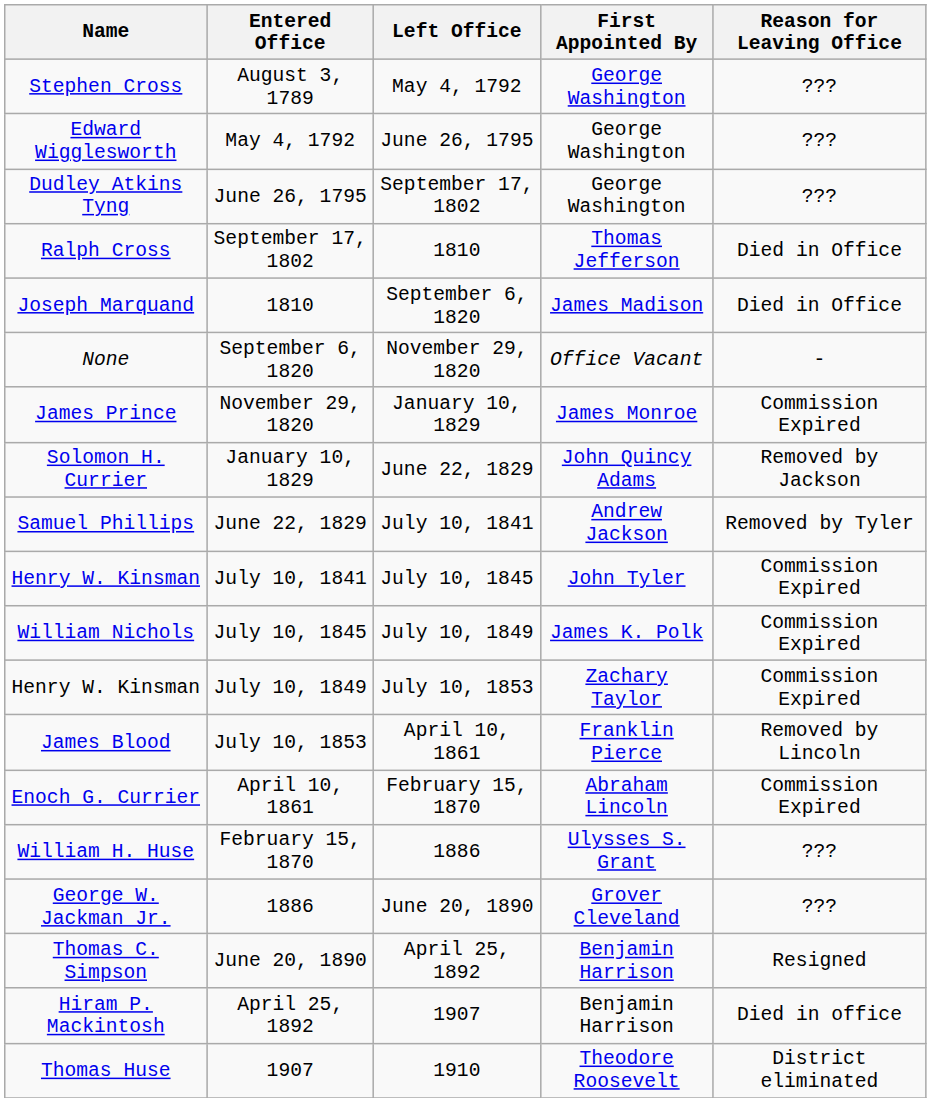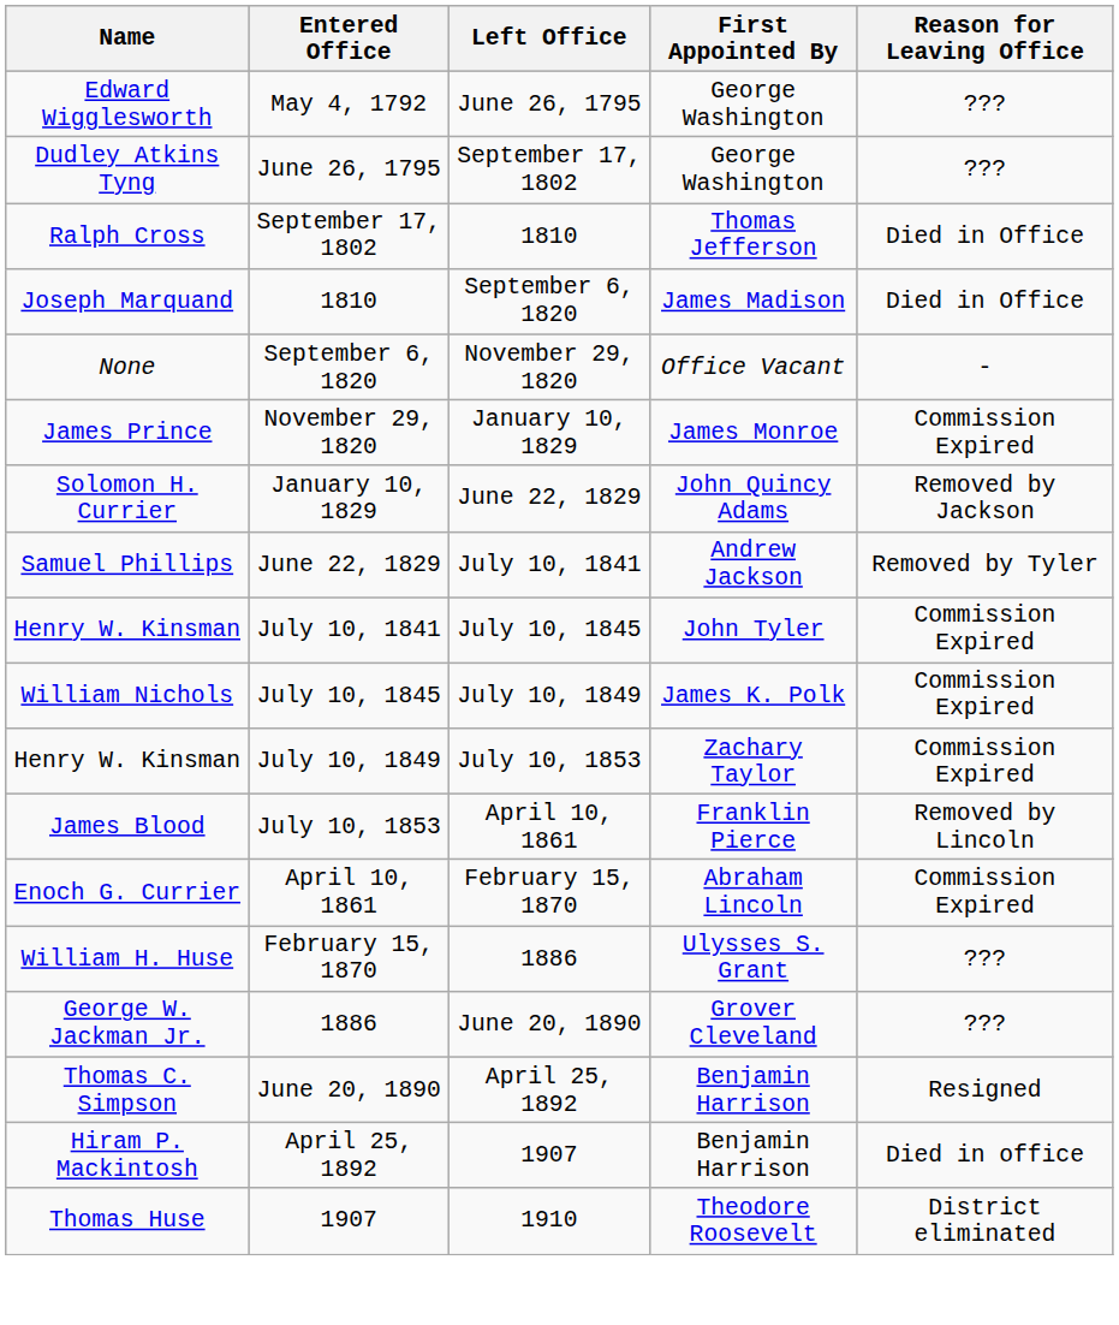 <table class="wikitable" style="text-align: center;">
 <tr>
 <th>Name</th>
 <th>Entered Office</th>
 <th>Left Office</th>
 <th>First Appointed By</th>
 <th>Reason for Leaving Office</th>
-</tr>
-<tr>
-<td><a href='#'>Stephen Cross</a></td>
-<td>August 3, 1789</td>
-<td>May 4, 1792</td>
-<td><a href='#'>George Washington</a></td>
-<td>???</td>
 </tr>
 <tr>
 <td><a href='#'>Edward Wigglesworth</a></td>
 <td>May 4, 1792</td>
 <td>June 26, 1795</td>
 <td>George Washington</td>
 <td>???</td>
 </tr>
 <tr>
 <td><a href='#'>Dudley Atkins Tyng</a></td>
 <td>June 26, 1795</td>
 <td>September 17, 1802</td>
 <td>George Washington</td>
 <td>???</td>
 </tr>
 <tr>
 <td><a href='#'>Ralph Cross</a></td>
 <td>September 17, 1802</td>
 <td>1810</td>
 <td><a href='#'>Thomas Jefferson</a></td>
 <td>Died in Office</td>
 </tr>
 <tr>
 <td><a href='#'>Joseph Marquand</a></td>
 <td>1810</td>
 <td>September 6, 1820</td>
 <td><a href='#'>James Madison</a></td>
 <td>Died in Office</td>
 </tr>
 <tr>
 <td><em>None</em></td>
 <td>September 6, 1820</td>
 <td>November 29, 1820</td>
 <td><em>Office Vacant</em></td>
 <td>-</td>
 </tr>
 <tr>
 <td><a href='#'>James Prince</a></td>
 <td>November 29, 1820</td>
 <td>January 10, 1829</td>
 <td><a href='#'>James Monroe</a></td>
 <td>Commission Expired</td>
 </tr>
 <tr>
 <td><a href='#'>Solomon H. Currier</a></td>
 <td>January 10, 1829</td>
 <td>June 22, 1829</td>
 <td><a href='#'>John Quincy Adams</a></td>
 <td>Removed by Jackson</td>
 </tr>
 <tr>
 <td><a href='#'>Samuel Phillips</a></td>
 <td>June 22, 1829</td>
 <td>July 10, 1841</td>
 <td><a href='#'>Andrew Jackson</a></td>
 <td>Removed by Tyler</td>
 </tr>
 <tr>
 <td><a href='#'>Henry W. Kinsman</a></td>
 <td>July 10, 1841</td>
 <td>July 10, 1845</td>
 <td><a href='#'>John Tyler</a></td>
 <td>Commission Expired</td>
 </tr>
 <tr>
 <td><a href='#'>William Nichols</a></td>
 <td>July 10, 1845</td>
 <td>July 10, 1849</td>
 <td><a href='#'>James K. Polk</a></td>
 <td>Commission Expired</td>
 </tr>
 <tr>
 <td>Henry W. Kinsman</td>
 <td>July 10, 1849</td>
 <td>July 10, 1853</td>
 <td><a href='#'>Zachary Taylor</a></td>
 <td>Commission Expired</td>
 </tr>
 <tr>
 <td><a href='#'>James Blood</a></td>
 <td>July 10, 1853</td>
 <td>April 10, 1861</td>
 <td><a href='#'>Franklin Pierce</a></td>
 <td>Removed by Lincoln</td>
 </tr>
 <tr>
 <td><a href='#'>Enoch G. Currier</a></td>
 <td>April 10, 1861</td>
 <td>February 15, 1870</td>
 <td><a href='#'>Abraham Lincoln</a></td>
 <td>Commission Expired</td>
 </tr>
 <tr>
 <td><a href='#'>William H. Huse</a></td>
 <td>February 15, 1870</td>
 <td>1886</td>
 <td><a href='#'>Ulysses S. Grant</a></td>
 <td>???</td>
 </tr>
 <tr>
 <td><a href='#'>George W. Jackman Jr.</a></td>
 <td>1886</td>
 <td>June 20, 1890</td>
 <td><a href='#'>Grover Cleveland</a></td>
 <td>???</td>
 </tr>
 <tr>
 <td><a href='#'>Thomas C. Simpson</a></td>
 <td>June 20, 1890</td>
 <td>April 25, 1892</td>
 <td><a href='#'>Benjamin Harrison</a></td>
 <td>Resigned</td>
 </tr>
 <tr>
 <td><a href='#'>Hiram P. Mackintosh</a></td>
 <td>April 25, 1892</td>
 <td>1907</td>
 <td>Benjamin Harrison</td>
 <td>Died in office</td>
 </tr>
 <tr>
 <td><a href='#'>Thomas Huse</a></td>
 <td>1907</td>
 <td>1910</td>
 <td><a href='#'>Theodore Roosevelt</a></td>
 <td>District eliminated</td>
 </tr>
 </table>
